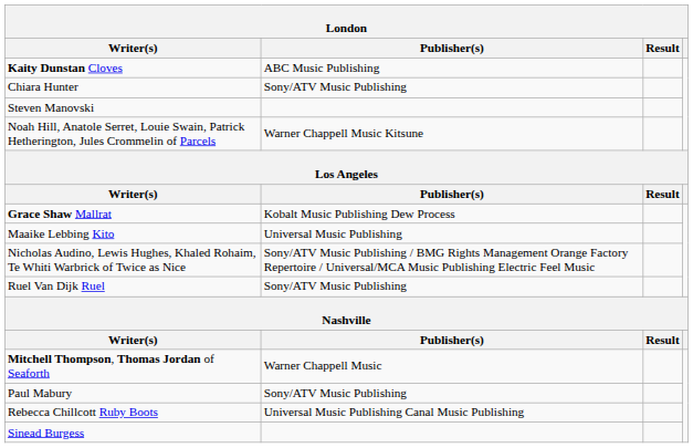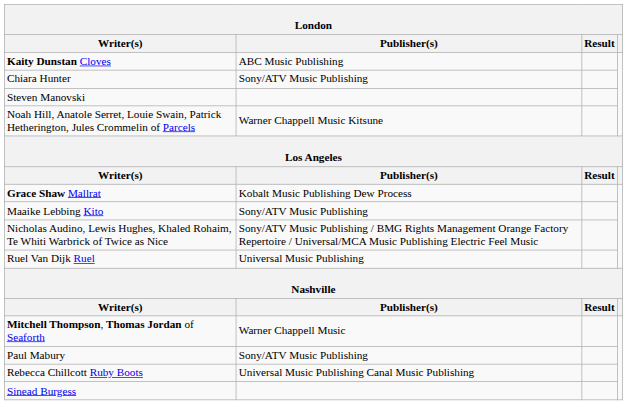 <table class="wikitable" width=100%>
 <tr>
 <th colspan=4><br>London</th>
 </tr>
 <tr>
 <th scope="col">Writer(s)</th>
 <th scope="col">Publisher(s)</th>
 <th scope="col">Result</th>
 <th scope="col"></th>
 </tr>
 <tr>
 <td><strong>Kaity Dunstan</strong>  <a href='#'>Cloves</a></td>
 <td>ABC Music Publishing</td>
 <td></td>
 <td rowspan="4"></td>
 </tr>
 <tr>
 <td>Chiara Hunter</td>
 <td>Sony/ATV Music Publishing</td>
 <td></td>
 </tr>
 <tr>
 <td>Steven Manovski</td>
 <td></td>
 <td></td>
 </tr>
 <tr>
 <td>Noah Hill, Anatole Serret, Louie Swain, Patrick Hetherington, Jules Crommelin of <a href='#'>Parcels</a></td>
 <td>Warner Chappell Music  Kitsune</td>
 <td></td>
 </tr>
 <tr>
 <th colspan=4><br>Los Angeles</th>
 </tr>
 <tr>
 <th scope="col">Writer(s)</th>
 <th scope="col">Publisher(s)</th>
 <th scope="col">Result</th>
 <th scope="col"></th>
 </tr>
 <tr>
 <td><strong>Grace Shaw</strong>  <a href='#'>Mallrat</a></td>
 <td>Kobalt Music Publishing  Dew Process</td>
 <td></td>
 <td rowspan="4"></td>
 </tr>
 <tr>
 <td>Maaike Lebbing  <a href='#'>Kito</a></td>
-<td>Universal Music Publishing</td>
+<td>Sony/ATV Music Publishing</td>
 <td></td>
 </tr>
 <tr>
 <td>Nicholas Audino, Lewis Hughes, Khaled Rohaim, Te Whiti Warbrick of Twice as Nice</td>
 <td>Sony/ATV Music Publishing / BMG Rights Management  Orange Factory Repertoire / Universal/MCA Music Publishing  Electric Feel Music</td>
 <td></td>
 </tr>
 <tr>
 <td>Ruel Van Dijk  <a href='#'>Ruel</a></td>
-<td>Sony/ATV Music Publishing</td>
+<td>Universal Music Publishing</td>
 <td></td>
 </tr>
 <tr>
 <th colspan=4><br>Nashville</th>
 </tr>
 <tr>
 <th scope="col">Writer(s)</th>
 <th scope="col">Publisher(s)</th>
 <th scope="col">Result</th>
 <th scope="col"></th>
 </tr>
 <tr>
 <td><strong>Mitchell Thompson</strong>, <strong>Thomas Jordan</strong> of <a href='#'>Seaforth</a></td>
 <td>Warner Chappell Music</td>
 <td></td>
 <td rowspan="4"></td>
 </tr>
 <tr>
 <td>Paul Mabury</td>
 <td>Sony/ATV Music Publishing</td>
 <td></td>
 </tr>
 <tr>
 <td>Rebecca Chillcott  <a href='#'>Ruby Boots</a></td>
 <td>Universal Music Publishing  Canal Music Publishing</td>
 <td></td>
 </tr>
 <tr>
 <td><a href='#'>Sinead Burgess</a></td>
 <td></td>
 <td></td>
 </tr>
 </table>
